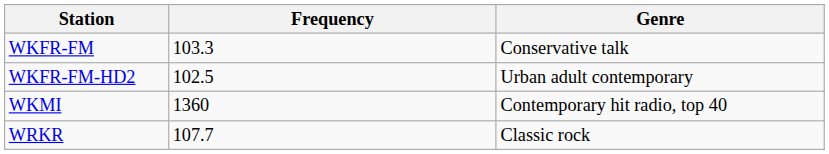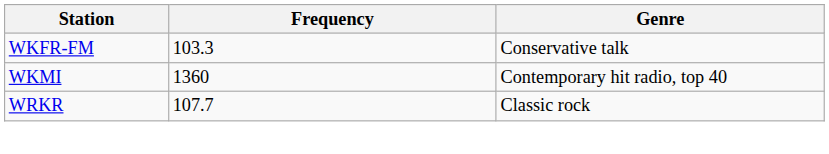 <table class="wikitable" style="width:45em;">
 <tr>
 <th style="width:20%">Station</th>
 <th style="width:40%">Frequency</th>
 <th style="width:40%">Genre</th>
 </tr>
 <tr>
 <td><a href='#'>WKFR-FM</a></td>
 <td>103.3</td>
 <td>Conservative talk</td>
 </tr>
 <tr>
-<td><a href='#'>WKFR-FM-HD2</a></td>
-<td>102.5</td>
-<td>Urban adult contemporary</td>
-</tr>
-<tr>
 <td><a href='#'>WKMI</a></td>
 <td>1360</td>
 <td>Contemporary hit radio, top 40</td>
 </tr>
 <tr>
 <td><a href='#'>WRKR</a></td>
 <td>107.7</td>
 <td>Classic rock</td>
 </tr>
 </table>
